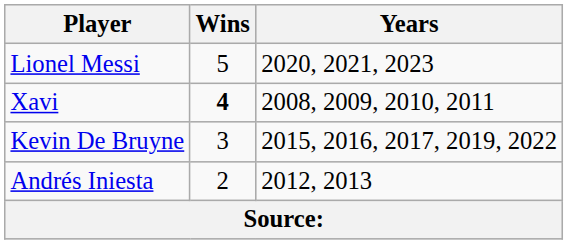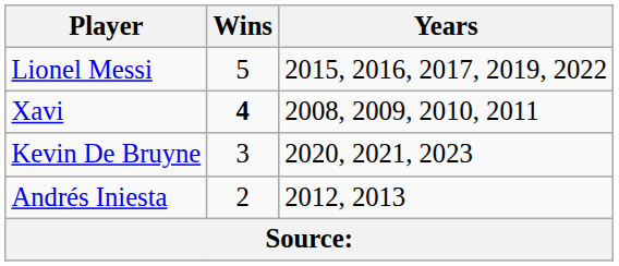 <table class="wikitable sortable">
 <tr>
 <th>Player</th>
 <th>Wins</th>
 <th>Years</th>
 </tr>
 <tr>
 <td> <a href='#'>Lionel Messi</a></td>
 <td align="center">5</td>
-<td>2020, 2021, 2023</td>
+<td>2015, 2016, 2017, 2019, 2022</td>
 </tr>
 <tr>
 <td> <a href='#'>Xavi</a></td>
 <td align="center"><strong>4</strong></td>
 <td>2008, 2009, 2010, 2011</td>
 </tr>
 <tr>
 <td> <a href='#'>Kevin De Bruyne</a></td>
 <td align="center">3</td>
-<td>2015, 2016, 2017, 2019, 2022</td>
+<td>2020, 2021, 2023</td>
 </tr>
 <tr>
 <td> <a href='#'>Andrés Iniesta</a></td>
 <td align="center">2</td>
 <td>2012, 2013</td>
 </tr>
 <tr>
 <th colspan=4>Source:</th>
 </tr>
 </table>
